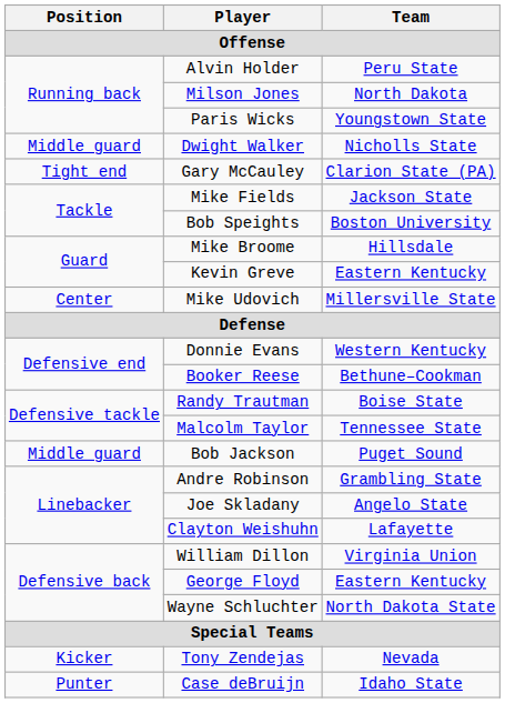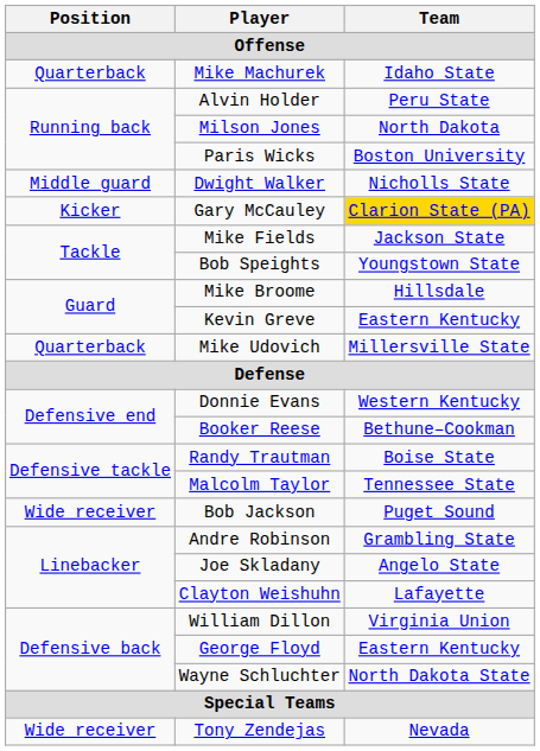 <table class="wikitable">
 <tr>
 <th>Position</th>
 <th>Player</th>
 <th>Team</th>
 </tr>
 <tr>
 <td colspan="3" style="text-align:center; background:#ddd;"><strong>Offense</strong></td>
+</tr>
+<tr style="text-align:center;">
+<td><a href='#'>Quarterback</a></td>
+<td><a href='#'>Mike Machurek</a></td>
+<td><a href='#'>Idaho State</a></td>
 </tr>
 <tr style="text-align:center;">
 <td rowspan="3"><a href='#'>Running back</a></td>
 <td>Alvin Holder</td>
 <td><a href='#'>Peru State</a></td>
 </tr>
 <tr style="text-align:center;">
 <td><a href='#'>Milson Jones</a></td>
 <td><a href='#'>North Dakota</a></td>
 </tr>
 <tr style="text-align:center;">
 <td>Paris Wicks</td>
-<td><a href='#'>Youngstown State</a></td>
+<td><a href='#'>Boston University</a></td>
 </tr>
 <tr style="text-align:center;">
 <td><a href='#'>Middle guard</a></td>
 <td><a href='#'>Dwight Walker</a></td>
 <td><a href='#'>Nicholls State</a></td>
 </tr>
 <tr style="text-align:center;">
-<td><a href='#'>Tight end</a></td>
+<td><a href='#'>Kicker</a></td>
 <td>Gary McCauley</td>
-<td><a href='#'>Clarion State (PA)</a></td>
+<td style="background: gold;"><a href='#'>Clarion State (PA)</a></td>
 </tr>
 <tr style="text-align:center;">
 <td rowspan="2"><a href='#'>Tackle</a></td>
 <td>Mike Fields</td>
 <td><a href='#'>Jackson State</a></td>
 </tr>
 <tr style="text-align:center;">
 <td>Bob Speights</td>
-<td><a href='#'>Boston University</a></td>
+<td><a href='#'>Youngstown State</a></td>
 </tr>
 <tr style="text-align:center;">
 <td rowspan="2"><a href='#'>Guard</a></td>
 <td>Mike Broome</td>
 <td><a href='#'>Hillsdale</a></td>
 </tr>
 <tr style="text-align:center;">
 <td>Kevin Greve</td>
 <td><a href='#'>Eastern Kentucky</a></td>
 </tr>
 <tr style="text-align:center;">
-<td><a href='#'>Center</a></td>
+<td><a href='#'>Quarterback</a></td>
 <td>Mike Udovich</td>
 <td><a href='#'>Millersville State</a></td>
 </tr>
 <tr>
 <td colspan="3" style="text-align:center; background:#ddd;"><strong>Defense</strong></td>
 </tr>
 <tr style="text-align:center;">
 <td rowspan="2"><a href='#'>Defensive end</a></td>
 <td>Donnie Evans</td>
 <td><a href='#'>Western Kentucky</a></td>
 </tr>
 <tr style="text-align:center;">
 <td><a href='#'>Booker Reese</a></td>
 <td><a href='#'>Bethune–Cookman</a></td>
 </tr>
 <tr style="text-align:center;">
 <td rowspan="2"><a href='#'>Defensive tackle</a></td>
 <td><a href='#'>Randy Trautman</a></td>
 <td><a href='#'>Boise State</a></td>
 </tr>
 <tr style="text-align:center;">
 <td><a href='#'>Malcolm Taylor</a></td>
 <td><a href='#'>Tennessee State</a></td>
 </tr>
 <tr style="text-align:center;">
-<td><a href='#'>Middle guard</a></td>
+<td><a href='#'>Wide receiver</a></td>
 <td>Bob Jackson</td>
 <td><a href='#'>Puget Sound</a></td>
 </tr>
 <tr style="text-align:center;">
 <td rowspan="3"><a href='#'>Linebacker</a></td>
 <td>Andre Robinson</td>
 <td><a href='#'>Grambling State</a></td>
 </tr>
 <tr style="text-align:center;">
 <td>Joe Skladany</td>
 <td><a href='#'>Angelo State</a></td>
 </tr>
 <tr style="text-align:center;">
 <td><a href='#'>Clayton Weishuhn</a></td>
 <td><a href='#'>Lafayette</a></td>
 </tr>
 <tr style="text-align:center;">
 <td rowspan="3"><a href='#'>Defensive back</a></td>
 <td>William Dillon</td>
 <td><a href='#'>Virginia Union</a></td>
 </tr>
 <tr style="text-align:center;">
 <td><a href='#'>George Floyd</a></td>
 <td><a href='#'>Eastern Kentucky</a></td>
 </tr>
 <tr style="text-align:center;">
 <td>Wayne Schluchter</td>
 <td><a href='#'>North Dakota State</a></td>
 </tr>
 <tr>
 <td colspan="3" style="text-align:center; background:#ddd;"><strong>Special Teams</strong></td>
 </tr>
 <tr style="text-align:center;">
-<td><a href='#'>Kicker</a></td>
+<td><a href='#'>Wide receiver</a></td>
 <td><a href='#'>Tony Zendejas</a></td>
 <td><a href='#'>Nevada</a></td>
 </tr>
-<tr style="text-align:center;">
-<td><a href='#'>Punter</a></td>
-<td><a href='#'>Case deBruijn</a></td>
-<td><a href='#'>Idaho State</a></td>
-</tr>
 </table>
